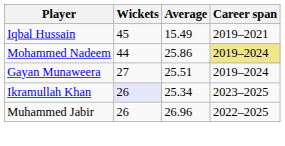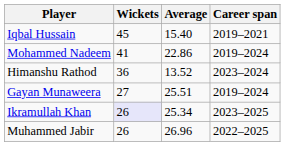 <table class="wikitable">
 <tr>
 <th>Player</th>
 <th>Wickets</th>
 <th>Average</th>
 <th>Career span</th>
 </tr>
 <tr>
 <td><a href='#'>Iqbal Hussain</a></td>
 <td>45</td>
-<td>15.49</td>
+<td>15.40</td>
 <td>2019–2021</td>
 </tr>
 <tr>
 <td><a href='#'>Mohammed Nadeem</a></td>
-<td>44</td>
-<td>25.86</td>
-<td style="background: khaki;">2019–2024</td>
+<td>41</td>
+<td>22.86</td>
+<td>2019–2024</td>
+</tr>
+<tr>
+<td>Himanshu Rathod</td>
+<td>36</td>
+<td>13.52</td>
+<td>2023–2024</td>
 </tr>
 <tr>
 <td><a href='#'>Gayan Munaweera</a></td>
 <td>27</td>
 <td>25.51</td>
 <td>2019–2024</td>
 </tr>
 <tr>
 <td><a href='#'>Ikramullah Khan</a></td>
 <td style="background: lavender;">26</td>
 <td>25.34</td>
 <td>2023–2025</td>
 </tr>
 <tr>
 <td>Muhammed Jabir</td>
 <td>26</td>
 <td>26.96</td>
 <td>2022–2025</td>
 </tr>
 </table>
